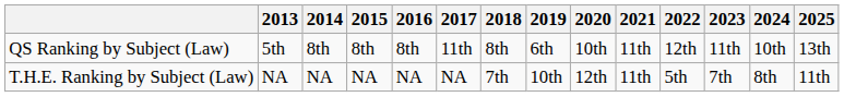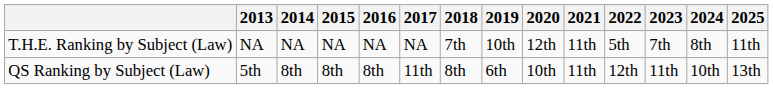 <table class="wikitable">
 <tr>
 <th></th>
 <th>2013</th>
 <th>2014</th>
 <th>2015</th>
 <th>2016</th>
 <th>2017</th>
 <th>2018</th>
 <th>2019</th>
 <th>2020</th>
 <th>2021</th>
 <th>2022</th>
 <th>2023</th>
 <th>2024</th>
 <th>2025</th>
 </tr>
 <tr>
+<td>T.H.E. Ranking by Subject (Law)</td>
+<td>NA</td>
+<td>NA</td>
+<td>NA</td>
+<td>NA</td>
+<td>NA</td>
+<td>7th</td>
+<td>10th</td>
+<td>12th</td>
+<td>11th</td>
+<td>5th</td>
+<td>7th</td>
+<td>8th</td>
+<td>11th</td>
+</tr>
+<tr>
 <td>QS Ranking by Subject (Law)</td>
 <td>5th</td>
 <td>8th</td>
 <td>8th</td>
 <td>8th</td>
 <td>11th</td>
 <td>8th</td>
 <td>6th</td>
 <td>10th</td>
 <td>11th</td>
 <td>12th</td>
 <td>11th</td>
 <td>10th</td>
 <td>13th</td>
 </tr>
-<tr>
-<td>T.H.E. Ranking by Subject (Law)</td>
-<td>NA</td>
-<td>NA</td>
-<td>NA</td>
-<td>NA</td>
-<td>NA</td>
-<td>7th</td>
-<td>10th</td>
-<td>12th</td>
-<td>11th</td>
-<td>5th</td>
-<td>7th</td>
-<td>8th</td>
-<td>11th</td>
-</tr>
 </table>
